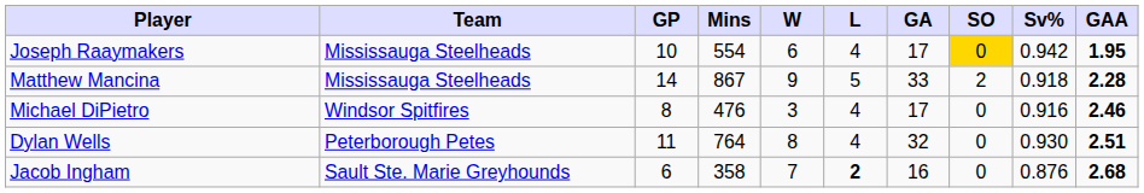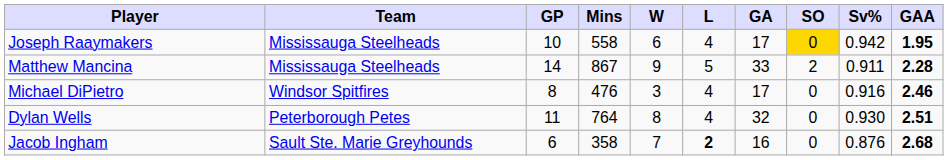 <table class="wikitable" style="text-align:center">
 <tr>
 <th style="background:#ddf; width:25%;">Player</th>
 <th style="background:#ddf; width:25%;">Team</th>
 <th style="background:#ddf; width:5%;">GP</th>
 <th style="background:#ddf; width:5%;">Mins</th>
 <th style="background:#ddf; width:5%;">W</th>
 <th style="background:#ddf; width:5%;">L</th>
 <th style="background:#ddf; width:5%;">GA</th>
 <th style="background:#ddf; width:5%;">SO</th>
 <th style="background:#ddf; width:5%;">Sv%</th>
 <th style="background:#ddf; width:5%;">GAA</th>
 </tr>
 <tr>
 <td align=left><a href='#'>Joseph Raaymakers</a></td>
 <td align=left><a href='#'>Mississauga Steelheads</a></td>
 <td>10</td>
-<td>554</td>
+<td>558</td>
 <td>6</td>
 <td>4</td>
 <td>17</td>
 <td style="background: gold;">0</td>
 <td>0.942</td>
 <td><strong>1.95</strong></td>
 </tr>
 <tr>
 <td align=left><a href='#'>Matthew Mancina</a></td>
 <td align=left><a href='#'>Mississauga Steelheads</a></td>
 <td>14</td>
 <td>867</td>
 <td>9</td>
 <td>5</td>
 <td>33</td>
 <td>2</td>
-<td>0.918</td>
+<td>0.911</td>
 <td><strong>2.28</strong></td>
 </tr>
 <tr>
 <td align=left><a href='#'>Michael DiPietro</a></td>
 <td align=left><a href='#'>Windsor Spitfires</a></td>
 <td>8</td>
 <td>476</td>
 <td>3</td>
 <td>4</td>
 <td>17</td>
 <td>0</td>
 <td>0.916</td>
 <td><strong>2.46</strong></td>
 </tr>
 <tr>
 <td align=left><a href='#'>Dylan Wells</a></td>
 <td align=left><a href='#'>Peterborough Petes</a></td>
 <td>11</td>
 <td>764</td>
 <td>8</td>
 <td>4</td>
 <td>32</td>
 <td>0</td>
 <td>0.930</td>
 <td><strong>2.51</strong></td>
 </tr>
 <tr>
 <td align=left><a href='#'>Jacob Ingham</a></td>
 <td align=left><a href='#'>Sault Ste. Marie Greyhounds</a></td>
 <td>6</td>
 <td>358</td>
 <td>7</td>
 <td><strong>2</strong></td>
 <td>16</td>
 <td>0</td>
 <td>0.876</td>
 <td><strong>2.68</strong></td>
 </tr>
 </table>
